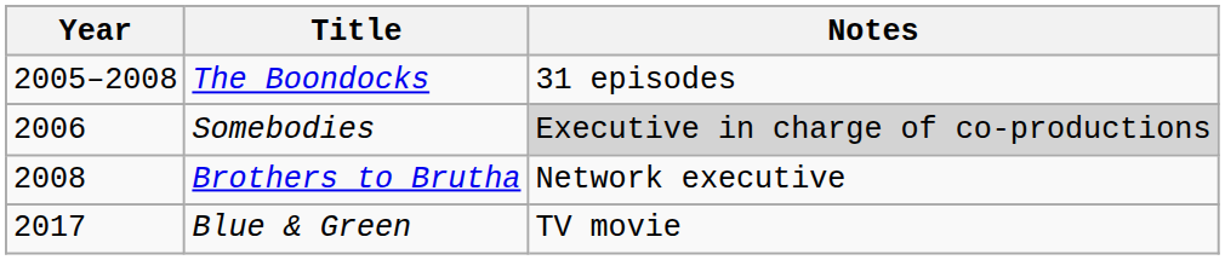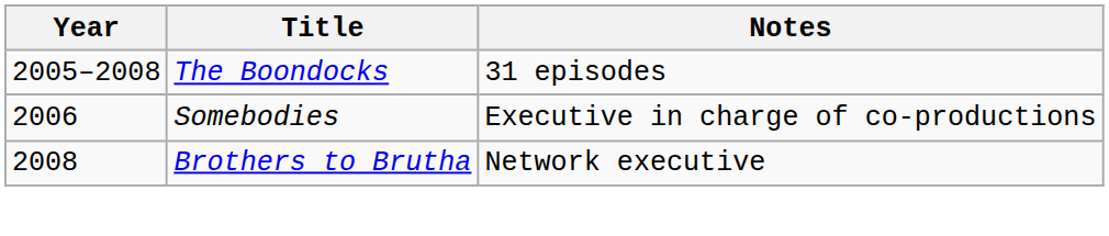 <table class = "wikitable">
 <tr>
 <th>Year</th>
 <th>Title</th>
 <th>Notes</th>
 </tr>
 <tr>
 <td>2005–2008</td>
 <td><em><a href='#'>The Boondocks</a></em></td>
 <td>31 episodes</td>
 </tr>
 <tr>
 <td>2006</td>
 <td><em>Somebodies</em></td>
-<td style="background: lightgrey;">Executive in charge of co-productions</td>
+<td>Executive in charge of co-productions</td>
 </tr>
 <tr>
 <td>2008</td>
 <td><em><a href='#'>Brothers to Brutha</a></em></td>
 <td>Network executive</td>
 </tr>
-<tr>
-<td>2017</td>
-<td><em>Blue & Green</em></td>
-<td>TV movie</td>
-</tr>
 </table>
